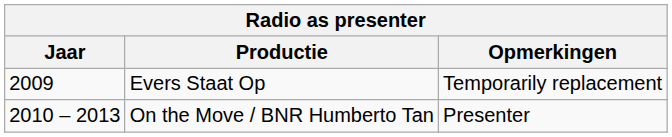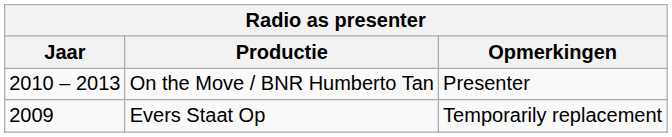 <table class="wikitable">
 <tr>
 <th colspan="3">Radio as presenter</th>
 </tr>
 <tr>
 <th>Jaar</th>
 <th>Productie</th>
 <th>Opmerkingen</th>
 </tr>
 <tr>
+<td>2010 – 2013</td>
+<td>On the Move / BNR Humberto Tan</td>
+<td>Presenter</td>
+</tr>
+<tr>
 <td>2009</td>
 <td>Evers Staat Op</td>
 <td>Temporarily replacement</td>
 </tr>
-<tr>
-<td>2010 – 2013</td>
-<td>On the Move / BNR Humberto Tan</td>
-<td>Presenter</td>
-</tr>
 </table>
